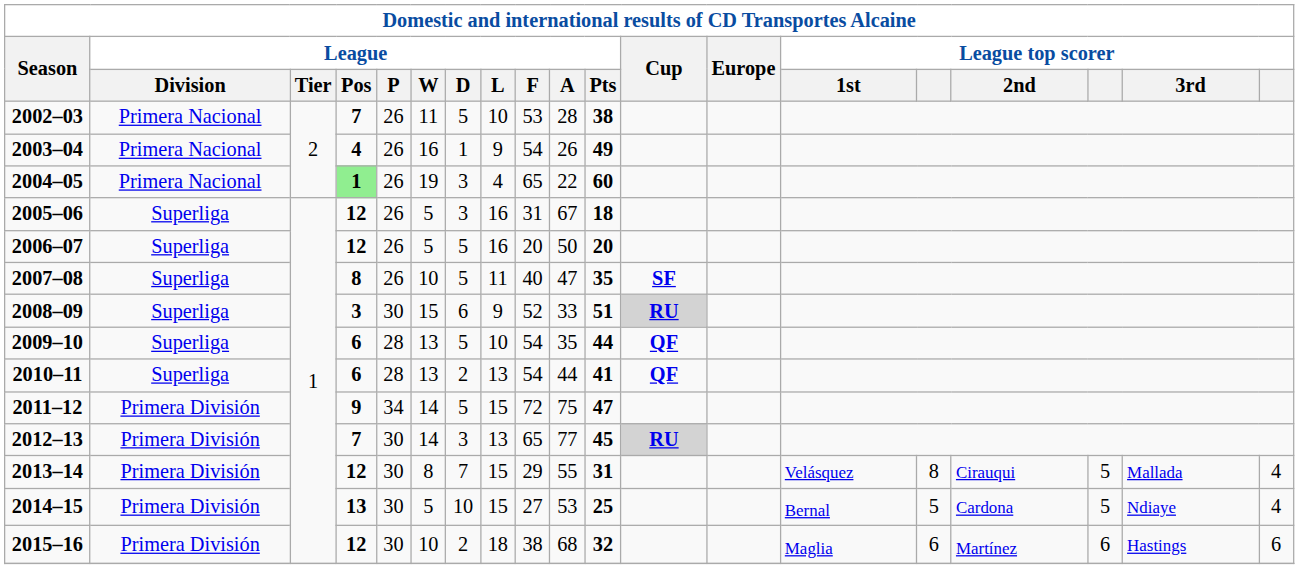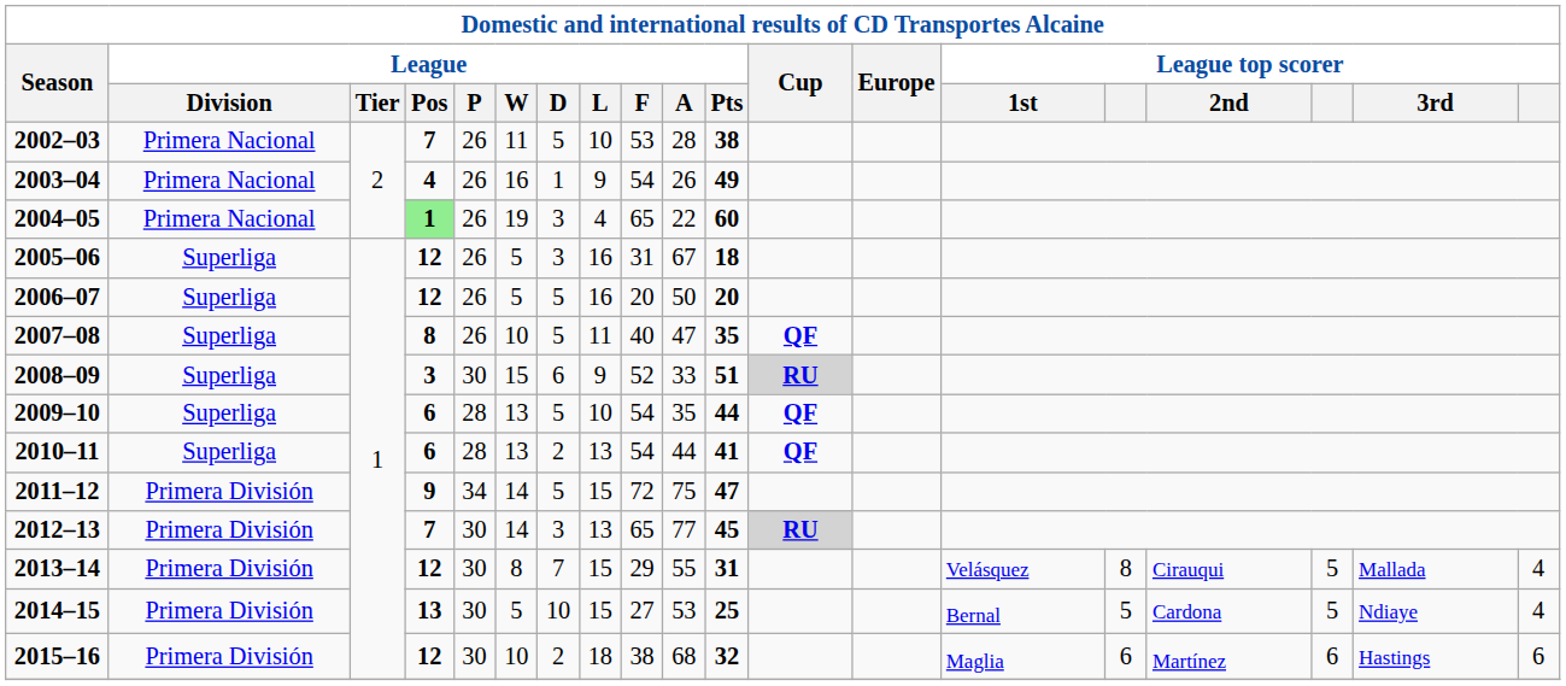 <table class="wikitable" style="text-align: center;">
 <tr>
 <th style="color:#094ca1; background:#FFFFFF;" colspan=20>Domestic and international results of CD Transportes Alcaine</th>
 </tr>
 <tr>
 <th rowspan=2 width="60"align=center>Season</th>
 <th colspan=10 style="color:#094ca1; background:#FFFFFF;">League</th>
 <th rowspan=2 width="60"align=center>Cup</th>
 <th rowspan=2 colspan=2>Europe</th>
 <th colspan=6 style="color:#094ca1; background:#FFFFFF;">League top scorer</th>
 </tr>
 <tr>
 <th width=150px>Division</th>
 <th width=20px>Tier</th>
 <th width=20px>Pos</th>
 <th width=20px>P</th>
 <th width=20px>W</th>
 <th width=20px>D</th>
 <th width=20px>L</th>
 <th width=20px>F</th>
 <th width=20px>A</th>
 <th width=20px>Pts</th>
 <th width=100px>1st</th>
 <th width=20px></th>
 <th width=100px>2nd</th>
 <th width=20px></th>
 <th width=100px>3rd</th>
 <th width=20px></th>
 </tr>
 <tr>
 <td><strong>2002–03</strong></td>
 <td><a href='#'>Primera Nacional</a></td>
 <td rowspan=3>2</td>
 <td><strong>7</strong></td>
 <td>26</td>
 <td>11</td>
 <td>5</td>
 <td>10</td>
 <td>53</td>
 <td>28</td>
 <td><strong>38</strong></td>
 <td></td>
 <td colspan=2></td>
 <td colspan=6></td>
 </tr>
 <tr>
 <td><strong>2003–04</strong></td>
 <td><a href='#'>Primera Nacional</a></td>
 <td><strong>4</strong></td>
 <td>26</td>
 <td>16</td>
 <td>1</td>
 <td>9</td>
 <td>54</td>
 <td>26</td>
 <td><strong>49</strong></td>
 <td></td>
 <td colspan=2></td>
 <td colspan=6></td>
 </tr>
 <tr>
 <td><strong>2004–05</strong></td>
 <td><a href='#'>Primera Nacional</a></td>
 <td bgcolor=lightgreen><strong>1</strong></td>
 <td>26</td>
 <td>19</td>
 <td>3</td>
 <td>4</td>
 <td>65</td>
 <td>22</td>
 <td><strong>60</strong></td>
 <td></td>
 <td colspan=2></td>
 <td colspan=6></td>
 </tr>
 <tr>
 <td><strong>2005–06</strong></td>
 <td><a href='#'>Superliga</a></td>
 <td rowspan=11>1</td>
 <td><strong>12</strong></td>
 <td>26</td>
 <td>5</td>
 <td>3</td>
 <td>16</td>
 <td>31</td>
 <td>67</td>
 <td><strong>18</strong></td>
 <td></td>
 <td colspan=2></td>
 <td colspan=6></td>
 </tr>
 <tr>
 <td><strong>2006–07</strong></td>
 <td><a href='#'>Superliga</a></td>
 <td><strong>12</strong></td>
 <td>26</td>
 <td>5</td>
 <td>5</td>
 <td>16</td>
 <td>20</td>
 <td>50</td>
 <td><strong>20</strong></td>
 <td></td>
 <td colspan=2></td>
 <td colspan=6></td>
 </tr>
 <tr>
 <td><strong>2007–08</strong></td>
 <td><a href='#'>Superliga</a></td>
 <td><strong>8</strong></td>
 <td>26</td>
 <td>10</td>
 <td>5</td>
 <td>11</td>
 <td>40</td>
 <td>47</td>
 <td><strong>35</strong></td>
-<td><strong><a href='#'>SF</a></strong></td>
+<td><strong><a href='#'>QF</a></strong></td>
 <td colspan=2></td>
 <td colspan=6></td>
 </tr>
 <tr>
 <td><strong>2008–09</strong></td>
 <td><a href='#'>Superliga</a></td>
 <td><strong>3</strong></td>
 <td>30</td>
 <td>15</td>
 <td>6</td>
 <td>9</td>
 <td>52</td>
 <td>33</td>
 <td><strong>51</strong></td>
 <td bgcolor=lightgrey><strong><a href='#'>RU</a></strong></td>
 <td colspan=2></td>
 <td colspan=6></td>
 </tr>
 <tr>
 <td><strong>2009–10</strong></td>
 <td><a href='#'>Superliga</a></td>
 <td><strong>6</strong></td>
 <td>28</td>
 <td>13</td>
 <td>5</td>
 <td>10</td>
 <td>54</td>
 <td>35</td>
 <td><strong>44</strong></td>
 <td><strong><a href='#'>QF</a></strong></td>
 <td colspan=2></td>
 <td colspan=6></td>
 </tr>
 <tr>
 <td><strong>2010–11</strong></td>
 <td><a href='#'>Superliga</a></td>
 <td><strong>6</strong></td>
 <td>28</td>
 <td>13</td>
 <td>2</td>
 <td>13</td>
 <td>54</td>
 <td>44</td>
 <td><strong>41</strong></td>
 <td><strong><a href='#'>QF</a></strong></td>
 <td colspan=2></td>
 <td colspan=6></td>
 </tr>
 <tr>
 <td><strong>2011–12</strong></td>
 <td><a href='#'>Primera División</a></td>
 <td><strong>9</strong></td>
 <td>34</td>
 <td>14</td>
 <td>5</td>
 <td>15</td>
 <td>72</td>
 <td>75</td>
 <td><strong>47</strong></td>
 <td></td>
 <td colspan=2></td>
 <td colspan=6></td>
 </tr>
 <tr>
 <td><strong>2012–13</strong></td>
 <td><a href='#'>Primera División</a></td>
 <td><strong>7</strong></td>
 <td>30</td>
 <td>14</td>
 <td>3</td>
 <td>13</td>
 <td>65</td>
 <td>77</td>
 <td><strong>45</strong></td>
 <td bgcolor=lightgrey><strong><a href='#'>RU</a></strong></td>
 <td colspan=2></td>
 <td colspan=6></td>
 </tr>
 <tr>
 <td><strong>2013–14</strong></td>
 <td><a href='#'>Primera División</a></td>
 <td><strong>12</strong></td>
 <td>30</td>
 <td>8</td>
 <td>7</td>
 <td>15</td>
 <td>29</td>
 <td>55</td>
 <td><strong>31</strong></td>
 <td></td>
 <td colspan=2></td>
 <td align=left> <small><a href='#'>Velásquez</a></small></td>
 <td>8</td>
 <td align=left> <small><a href='#'>Cirauqui</a></small></td>
 <td>5</td>
 <td align=left> <small><a href='#'>Mallada</a></small></td>
 <td>4</td>
 </tr>
 <tr>
 <td><strong>2014–15</strong></td>
 <td><a href='#'>Primera División</a></td>
 <td><strong>13</strong></td>
 <td>30</td>
 <td>5</td>
 <td>10</td>
 <td>15</td>
 <td>27</td>
 <td>53</td>
 <td><strong>25</strong></td>
 <td></td>
 <td colspan=2></td>
 <td align=left> <small><a href='#'>Bernal</a></small> <sup></sup></td>
 <td>5</td>
 <td align=left> <small><a href='#'>Cardona</a></small></td>
 <td>5</td>
 <td align=left> <small><a href='#'>Ndiaye</a></small></td>
 <td>4</td>
 </tr>
 <tr>
 <td><strong>2015–16</strong></td>
 <td><a href='#'>Primera División</a></td>
 <td><strong>12</strong></td>
 <td>30</td>
 <td>10</td>
 <td>2</td>
 <td>18</td>
 <td>38</td>
 <td>68</td>
 <td><strong>32</strong></td>
 <td></td>
 <td colspan=2></td>
 <td align=left> <small><a href='#'>Maglia</a></small> <sup></sup></td>
 <td>6</td>
 <td align=left> <small><a href='#'>Martínez</a></small> <sup></sup></td>
 <td>6</td>
 <td align=left> <small><a href='#'>Hastings</a></small></td>
 <td>6</td>
 </tr>
 <tr>
 </tr>
 </table>
